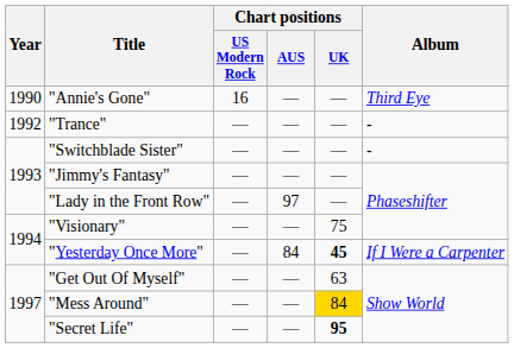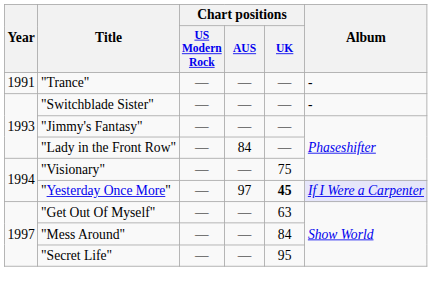 <table class="wikitable">
 <tr>
 <th rowspan="2">Year</th>
 <th rowspan="2">Title</th>
 <th colspan="3">Chart positions</th>
 <th rowspan="2">Album</th>
 </tr>
 <tr>
 <th scope="col" style="width:3em; font-size:85%"><a href='#'>US<br>Modern<br>Rock</a></th>
 <th scope="col" style="width:3em; font-size:85%"><a href='#'>AUS</a><br></th>
 <th scope="col" style="width:3em; font-size:85%"><a href='#'>UK</a><br></th>
 </tr>
 <tr>
-<td>1990</td>
-<td>"Annie's Gone"</td>
-<td style="text-align:center;">16</td>
-<td style="text-align:center;">—</td>
-<td style="text-align:center;">—</td>
-<td><em><a href='#'>Third Eye</a></em></td>
-</tr>
-<tr>
-<td>1992</td>
+<td>1991</td>
 <td>"Trance"</td>
 <td style="text-align:center;">—</td>
 <td style="text-align:center;">—</td>
 <td style="text-align:center;">—</td>
 <td>-</td>
 </tr>
 <tr>
 <td rowspan="3">1993</td>
 <td>"Switchblade Sister"</td>
 <td style="text-align:center;">—</td>
 <td style="text-align:center;">—</td>
 <td style="text-align:center;">—</td>
 <td>-</td>
 </tr>
 <tr>
 <td>"Jimmy's Fantasy"</td>
 <td style="text-align:center;">—</td>
 <td style="text-align:center;">—</td>
 <td style="text-align:center;">—</td>
 <td rowspan="3"><em><a href='#'>Phaseshifter</a></em></td>
 </tr>
 <tr>
 <td>"Lady in the Front Row"</td>
 <td style="text-align:center;">—</td>
-<td style="text-align:center;">97</td>
+<td style="text-align:center;">84</td>
 <td style="text-align:center;">—</td>
 </tr>
 <tr>
 <td rowspan="2">1994</td>
 <td>"Visionary"</td>
 <td style="text-align:center;">—</td>
 <td style="text-align:center;">—</td>
 <td style="text-align:center;">75</td>
 </tr>
 <tr>
 <td>"<a href='#'>Yesterday Once More</a>"</td>
 <td style="text-align:center;">—</td>
-<td style="text-align:center;">84</td>
+<td style="text-align:center;">97</td>
 <td style="text-align:center;"><strong>45</strong></td>
-<td><em><a href='#'>If I Were a Carpenter</a></em></td>
+<td style="background: lavender;"><em><a href='#'>If I Were a Carpenter</a></em></td>
 </tr>
 <tr>
 <td rowspan="3">1997</td>
 <td>"Get Out Of Myself"</td>
 <td style="text-align:center;">—</td>
 <td style="text-align:center;">—</td>
 <td style="text-align:center;">63</td>
 <td rowspan="3"><em><a href='#'>Show World</a></em></td>
 </tr>
 <tr>
 <td>"Mess Around"</td>
 <td style="text-align:center;">—</td>
 <td style="text-align:center;">—</td>
-<td style="background: gold; text-align:center;">84</td>
+<td style="text-align:center;">84</td>
 </tr>
 <tr>
 <td>"Secret Life"</td>
 <td style="text-align:center;">—</td>
 <td style="text-align:center;">—</td>
-<td style="text-align:center;"><strong>95</strong></td>
+<td style="text-align:center;">95</td>
 </tr>
 </table>
